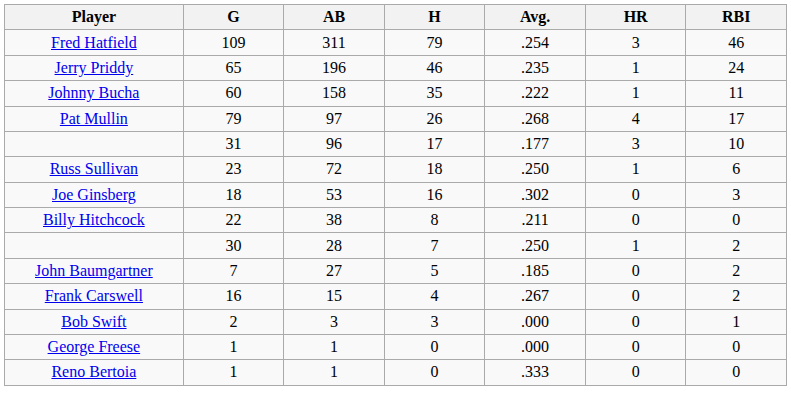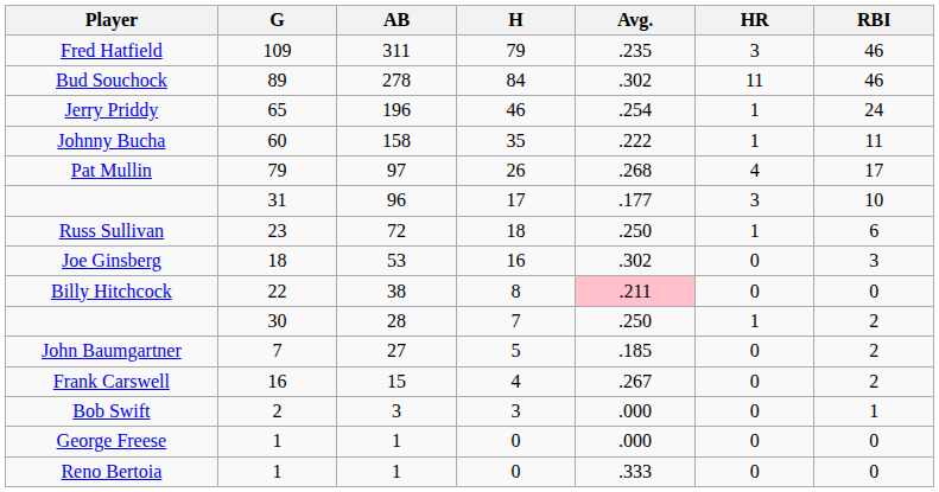 <table class="wikitable sortable">
 <tr>
 <th bgcolor="#DDDDFF" width="16%">Player</th>
 <th bgcolor="#DDDDFF" width="9%">G</th>
 <th bgcolor="#DDDDFF" width="9%">AB</th>
 <th bgcolor="#DDDDFF" width="9%">H</th>
 <th bgcolor="#DDDDFF" width="9%">Avg.</th>
 <th bgcolor="#DDDDFF" width="9%">HR</th>
 <th bgcolor="#DDDDFF" width="9%">RBI</th>
 </tr>
 <tr align="center">
 <td><a href='#'>Fred Hatfield</a></td>
 <td>109</td>
 <td>311</td>
 <td>79</td>
-<td>.254</td>
+<td>.235</td>
 <td>3</td>
+<td>46</td>
+</tr>
+<tr align=center>
+<td><a href='#'>Bud Souchock</a></td>
+<td>89</td>
+<td>278</td>
+<td>84</td>
+<td>.302</td>
+<td>11</td>
 <td>46</td>
 </tr>
 <tr align=center>
 <td><a href='#'>Jerry Priddy</a></td>
 <td>65</td>
 <td>196</td>
 <td>46</td>
-<td>.235</td>
+<td>.254</td>
 <td>1</td>
 <td>24</td>
 </tr>
 <tr align=center>
 <td><a href='#'>Johnny Bucha</a></td>
 <td>60</td>
 <td>158</td>
 <td>35</td>
 <td>.222</td>
 <td>1</td>
 <td>11</td>
 </tr>
 <tr align=center>
 <td><a href='#'>Pat Mullin</a></td>
 <td>79</td>
 <td>97</td>
 <td>26</td>
 <td>.268</td>
 <td>4</td>
 <td>17</td>
 </tr>
 <tr align=center>
 <td></td>
 <td>31</td>
 <td>96</td>
 <td>17</td>
 <td>.177</td>
 <td>3</td>
 <td>10</td>
 </tr>
 <tr align="center">
 <td><a href='#'>Russ Sullivan</a></td>
 <td>23</td>
 <td>72</td>
 <td>18</td>
 <td>.250</td>
 <td>1</td>
 <td>6</td>
 </tr>
 <tr align=center>
 <td><a href='#'>Joe Ginsberg</a></td>
 <td>18</td>
 <td>53</td>
 <td>16</td>
 <td>.302</td>
 <td>0</td>
 <td>3</td>
 </tr>
 <tr align=center>
 <td><a href='#'>Billy Hitchcock</a></td>
 <td>22</td>
 <td>38</td>
 <td>8</td>
-<td>.211</td>
+<td style="background: pink;">.211</td>
 <td>0</td>
 <td>0</td>
 </tr>
 <tr align=center>
 <td></td>
 <td>30</td>
 <td>28</td>
 <td>7</td>
 <td>.250</td>
 <td>1</td>
 <td>2</td>
 </tr>
 <tr align="center">
 <td><a href='#'>John Baumgartner</a></td>
 <td>7</td>
 <td>27</td>
 <td>5</td>
 <td>.185</td>
 <td>0</td>
 <td>2</td>
 </tr>
 <tr align=center>
 <td><a href='#'>Frank Carswell</a></td>
 <td>16</td>
 <td>15</td>
 <td>4</td>
 <td>.267</td>
 <td>0</td>
 <td>2</td>
 </tr>
 <tr align=center>
 <td><a href='#'>Bob Swift</a></td>
 <td>2</td>
 <td>3</td>
 <td>3</td>
 <td>.000</td>
 <td>0</td>
 <td>1</td>
 </tr>
 <tr align=center>
 <td><a href='#'>George Freese</a></td>
 <td>1</td>
 <td>1</td>
 <td>0</td>
 <td>.000</td>
 <td>0</td>
 <td>0</td>
 </tr>
 <tr align=center>
 <td><a href='#'>Reno Bertoia</a></td>
 <td>1</td>
 <td>1</td>
 <td>0</td>
 <td>.333</td>
 <td>0</td>
 <td>0</td>
 </tr>
 </table>
